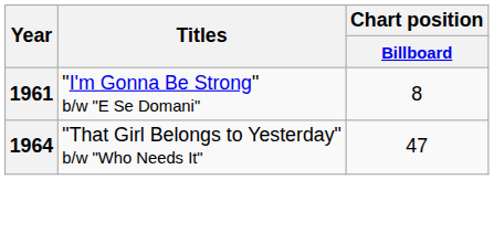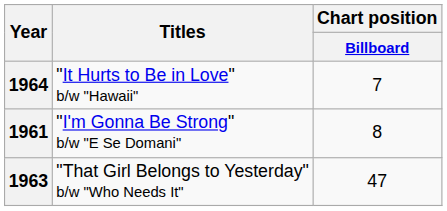 <table class="wikitable plainrowheaders">
 <tr>
 <th rowspan="2">Year</th>
 <th rowspan="2">Titles<br></th>
 <th colspan="1">Chart position</th>
 </tr>
 <tr>
 <th><small><a href='#'>Billboard</a></small></th>
 </tr>
 <tr>
+<th scope="row">1964</th>
+<td>"<a href='#'>It Hurts to Be in Love</a>"<br><small>b/w "Hawaii" </small></td>
+<td align=center>7</td>
+</tr>
+<tr>
 <th scope="row">1961</th>
 <td>"<a href='#'>I'm Gonna Be Strong</a>"<br><small>b/w "E Se Domani" </small></td>
 <td align=center>8</td>
 </tr>
 <tr>
-<th scope="row">1964</th>
+<th scope="row">1963</th>
 <td>"That Girl Belongs to Yesterday"<br><small>b/w "Who Needs It" </small></td>
 <td align=center>47</td>
 </tr>
 </table>
